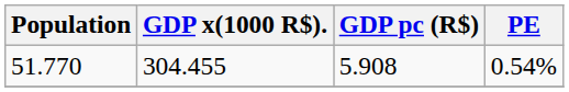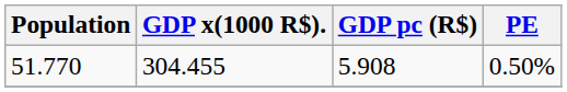 <table class="wikitable" border="1">
 <tr>
 <th>Population</th>
 <th><a href='#'>GDP</a> x(1000 R$).</th>
 <th><a href='#'>GDP pc</a> (R$)</th>
 <th><a href='#'>PE</a></th>
 </tr>
 <tr>
 <td>51.770</td>
 <td>304.455</td>
 <td>5.908</td>
-<td>0.54%</td>
+<td>0.50%</td>
 </tr>
 <tr>
 </tr>
 </table>
